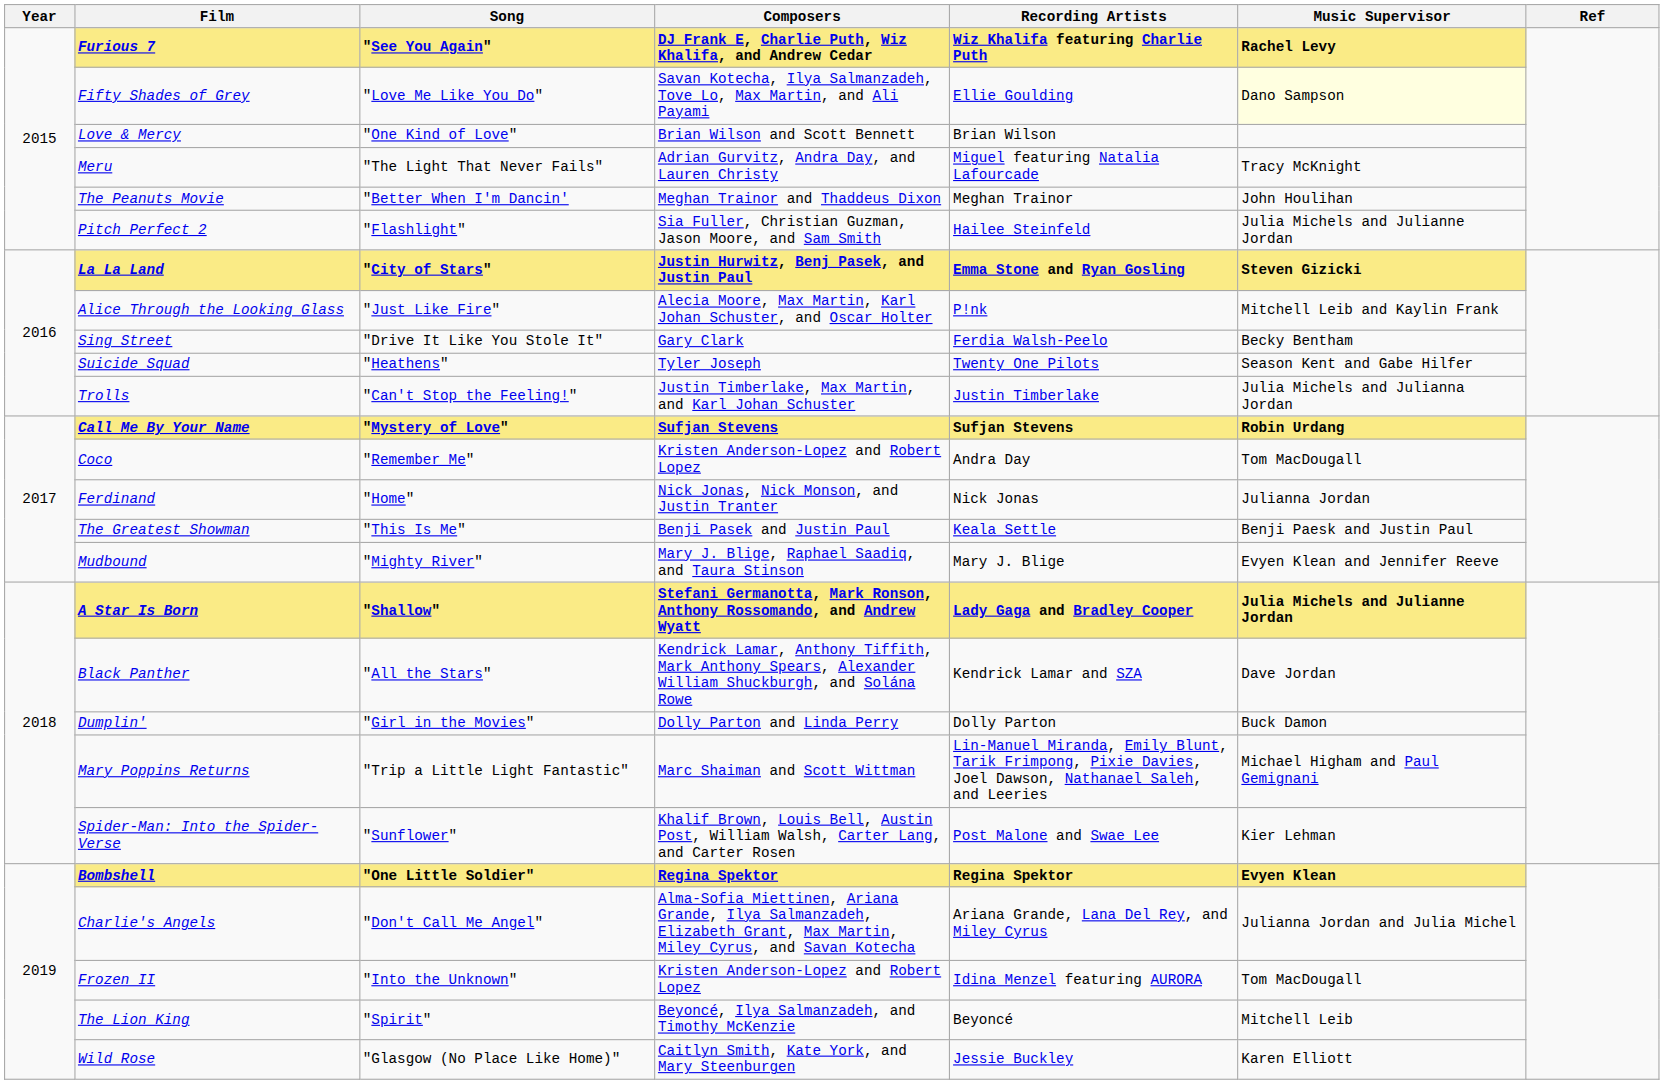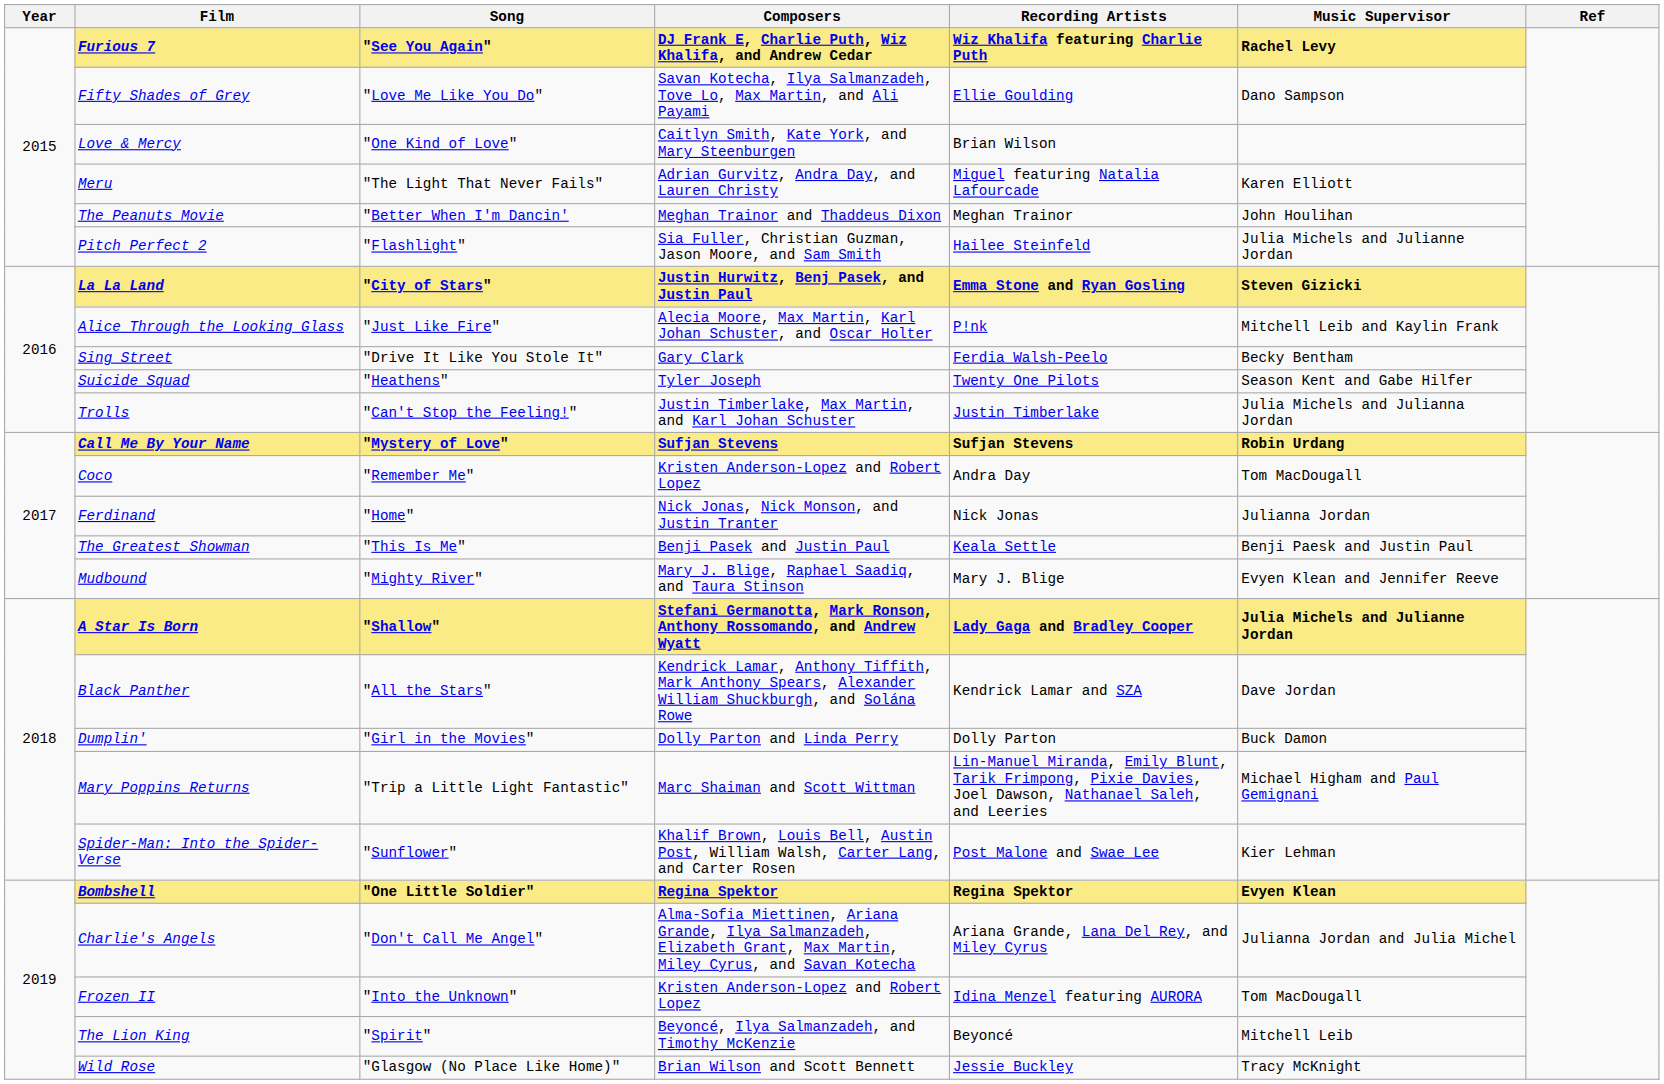 <table class="wikitable" width="95%" cellpadding="5">
 <tr>
 <th width="75">Year</th>
 <th width="375">Film</th>
 <th width="375">Song</th>
 <th width="375">Composers</th>
 <th width="375">Recording Artists</th>
 <th width="375">Music Supervisor</th>
 <th width="175">Ref</th>
 </tr>
 <tr>
 <td rowspan="6" style="text-align:center;">2015</td>
 <td style="background:#FAEB86;"><strong><em><a href='#'>Furious 7</a></em></strong></td>
 <td style="background:#FAEB86;"><strong>"<a href='#'>See You Again</a>"</strong></td>
 <td style="background:#FAEB86;"><strong><a href='#'>DJ Frank E</a>, <a href='#'>Charlie Puth</a>, <a href='#'>Wiz Khalifa</a>, and Andrew Cedar</strong></td>
 <td style="background:#FAEB86;"><strong><a href='#'>Wiz Khalifa</a> featuring <a href='#'>Charlie Puth</a></strong></td>
 <td style="background:#FAEB86;"><strong>Rachel Levy</strong></td>
 <td rowspan="6" style="text-align:center;"></td>
 </tr>
 <tr>
 <td><em><a href='#'>Fifty Shades of Grey</a></em></td>
 <td>"<a href='#'>Love Me Like You Do</a>"</td>
 <td><a href='#'>Savan Kotecha</a>, <a href='#'>Ilya Salmanzadeh</a>, <a href='#'>Tove Lo</a>, <a href='#'>Max Martin</a>, and <a href='#'>Ali Payami</a></td>
 <td><a href='#'>Ellie Goulding</a></td>
-<td style="background: lightyellow;">Dano Sampson</td>
+<td>Dano Sampson</td>
 </tr>
 <tr>
 <td><em><a href='#'>Love & Mercy</a></em></td>
 <td>"<a href='#'>One Kind of Love</a>"</td>
-<td><a href='#'>Brian Wilson</a> and Scott Bennett</td>
+<td><a href='#'>Caitlyn Smith</a>, <a href='#'>Kate York</a>, and <a href='#'>Mary Steenburgen</a></td>
 <td>Brian Wilson</td>
 <td></td>
 </tr>
 <tr>
 <td><em><a href='#'>Meru</a></em></td>
 <td>"The Light That Never Fails"</td>
 <td><a href='#'>Adrian Gurvitz</a>, <a href='#'>Andra Day</a>, and <a href='#'>Lauren Christy</a></td>
 <td><a href='#'>Miguel</a> featuring <a href='#'>Natalia Lafourcade</a></td>
-<td>Tracy McKnight</td>
+<td>Karen Elliott</td>
 </tr>
 <tr>
 <td><em><a href='#'>The Peanuts Movie</a></em></td>
 <td>"<a href='#'>Better When I'm Dancin'</a></td>
 <td><a href='#'>Meghan Trainor</a> and <a href='#'>Thaddeus Dixon</a></td>
 <td>Meghan Trainor</td>
 <td>John Houlihan</td>
 </tr>
 <tr>
 <td><em><a href='#'>Pitch Perfect 2</a></em></td>
 <td>"<a href='#'>Flashlight</a>"</td>
 <td><a href='#'>Sia Fuller</a>, Christian Guzman, Jason Moore, and <a href='#'>Sam Smith</a></td>
 <td><a href='#'>Hailee Steinfeld</a></td>
 <td>Julia Michels and Julianne Jordan</td>
 </tr>
 <tr>
 <td rowspan="5" style="text-align:center;">2016</td>
 <td style="background:#FAEB86;"><strong><em><a href='#'>La La Land</a></em></strong></td>
 <td style="background:#FAEB86;"><strong>"<a href='#'>City of Stars</a>"</strong></td>
 <td style="background:#FAEB86;"><strong><a href='#'>Justin Hurwitz</a>, <a href='#'>Benj Pasek</a>, and <a href='#'>Justin Paul</a></strong></td>
 <td style="background:#FAEB86;"><strong><a href='#'>Emma Stone</a> and <a href='#'>Ryan Gosling</a></strong></td>
 <td style="background:#FAEB86;"><strong>Steven Gizicki</strong></td>
 <td rowspan="5" style="text-align:center;"></td>
 </tr>
 <tr>
 <td><em><a href='#'>Alice Through the Looking Glass</a></em></td>
 <td>"<a href='#'>Just Like Fire</a>"</td>
 <td><a href='#'>Alecia Moore</a>, <a href='#'>Max Martin</a>, <a href='#'>Karl Johan Schuster</a>, and <a href='#'>Oscar Holter</a></td>
 <td><a href='#'>P!nk</a></td>
 <td>Mitchell Leib and Kaylin Frank</td>
 </tr>
 <tr>
 <td><em><a href='#'>Sing Street</a></em></td>
 <td>"Drive It Like You Stole It"</td>
 <td><a href='#'>Gary Clark</a></td>
 <td><a href='#'>Ferdia Walsh-Peelo</a></td>
 <td>Becky Bentham</td>
 </tr>
 <tr>
 <td><em><a href='#'>Suicide Squad</a></em></td>
 <td>"<a href='#'>Heathens</a>"</td>
 <td><a href='#'>Tyler Joseph</a></td>
 <td><a href='#'>Twenty One Pilots</a></td>
 <td>Season Kent and Gabe Hilfer</td>
 </tr>
 <tr>
 <td><em><a href='#'>Trolls</a></em></td>
 <td>"<a href='#'>Can't Stop the Feeling!</a>"</td>
 <td><a href='#'>Justin Timberlake</a>, <a href='#'>Max Martin</a>, and <a href='#'>Karl Johan Schuster</a></td>
 <td><a href='#'>Justin Timberlake</a></td>
 <td>Julia Michels and Julianna Jordan</td>
 </tr>
 <tr>
 <td rowspan="5" style="text-align:center;">2017</td>
 <td style="background:#FAEB86;"><strong><em><a href='#'>Call Me By Your Name</a></em></strong></td>
 <td style="background:#FAEB86;"><strong>"<a href='#'>Mystery of Love</a>"</strong></td>
 <td style="background:#FAEB86;"><strong><a href='#'>Sufjan Stevens</a></strong></td>
 <td style="background:#FAEB86;"><strong>Sufjan Stevens</strong></td>
 <td style="background:#FAEB86;"><strong>Robin Urdang</strong></td>
 <td rowspan="5" style="text-align:center;"></td>
 </tr>
 <tr>
 <td><em><a href='#'>Coco</a></em></td>
 <td>"<a href='#'>Remember Me</a>"</td>
 <td><a href='#'>Kristen Anderson-Lopez</a> and <a href='#'>Robert Lopez</a></td>
 <td>Andra Day</td>
 <td>Tom MacDougall</td>
 </tr>
 <tr>
 <td><em><a href='#'>Ferdinand</a></em></td>
 <td>"<a href='#'>Home</a>"</td>
 <td><a href='#'>Nick Jonas</a>, <a href='#'>Nick Monson</a>, and <a href='#'>Justin Tranter</a></td>
 <td>Nick Jonas</td>
 <td>Julianna Jordan</td>
 </tr>
 <tr>
 <td><em><a href='#'>The Greatest Showman</a></em></td>
 <td>"<a href='#'>This Is Me</a>"</td>
 <td><a href='#'>Benji Pasek</a> and <a href='#'>Justin Paul</a></td>
 <td><a href='#'>Keala Settle</a></td>
 <td>Benji Paesk and Justin Paul</td>
 </tr>
 <tr>
 <td><em><a href='#'>Mudbound</a></em></td>
 <td>"<a href='#'>Mighty River</a>"</td>
 <td><a href='#'>Mary J. Blige</a>, <a href='#'>Raphael Saadiq</a>, and <a href='#'>Taura Stinson</a></td>
 <td>Mary J. Blige</td>
 <td>Evyen Klean and Jennifer Reeve</td>
 </tr>
 <tr>
 <td rowspan="5" style="text-align:center;">2018</td>
 <td style="background:#FAEB86;"><strong><em><a href='#'>A Star Is Born</a></em></strong></td>
 <td style="background:#FAEB86;"><strong>"<a href='#'>Shallow</a>"</strong></td>
 <td style="background:#FAEB86;"><strong><a href='#'>Stefani Germanotta</a>, <a href='#'>Mark Ronson</a>, <a href='#'>Anthony Rossomando</a>, and <a href='#'>Andrew Wyatt</a></strong></td>
 <td style="background:#FAEB86;"><strong><a href='#'>Lady Gaga</a> and <a href='#'>Bradley Cooper</a></strong></td>
 <td style="background:#FAEB86;"><strong>Julia Michels and Julianne Jordan</strong></td>
 <td rowspan="5" style="text-align:center;"></td>
 </tr>
 <tr>
 <td><em><a href='#'>Black Panther</a></em></td>
 <td>"<a href='#'>All the Stars</a>"</td>
 <td><a href='#'>Kendrick Lamar</a>, <a href='#'>Anthony Tiffith</a>, <a href='#'>Mark Anthony Spears</a>, <a href='#'>Alexander William Shuckburgh</a>, and <a href='#'>Solána Rowe</a></td>
 <td>Kendrick Lamar and <a href='#'>SZA</a></td>
 <td>Dave Jordan</td>
 </tr>
 <tr>
 <td><em><a href='#'>Dumplin'</a></em></td>
 <td>"<a href='#'>Girl in the Movies</a>"</td>
 <td><a href='#'>Dolly Parton</a> and <a href='#'>Linda Perry</a></td>
 <td>Dolly Parton</td>
 <td>Buck Damon</td>
 </tr>
 <tr>
 <td><em><a href='#'>Mary Poppins Returns</a></em></td>
 <td>"Trip a Little Light Fantastic"</td>
 <td><a href='#'>Marc Shaiman</a> and <a href='#'>Scott Wittman</a></td>
 <td><a href='#'>Lin-Manuel Miranda</a>, <a href='#'>Emily Blunt</a>, <a href='#'>Tarik Frimpong</a>, <a href='#'>Pixie Davies</a>, Joel Dawson, <a href='#'>Nathanael Saleh</a>, and Leeries</td>
 <td>Michael Higham and <a href='#'>Paul Gemignani</a></td>
 </tr>
 <tr>
 <td><em><a href='#'>Spider-Man: Into the Spider-Verse</a></em></td>
 <td>"<a href='#'>Sunflower</a>"</td>
 <td><a href='#'>Khalif Brown</a>, <a href='#'>Louis Bell</a>, <a href='#'>Austin Post</a>, William Walsh, <a href='#'>Carter Lang</a>, and Carter Rosen</td>
 <td><a href='#'>Post Malone</a> and <a href='#'>Swae Lee</a></td>
 <td>Kier Lehman</td>
 </tr>
 <tr>
 <td rowspan="5" style="text-align:center;">2019</td>
 <td style="background:#FAEB86;"><strong><em><a href='#'>Bombshell</a></em></strong></td>
 <td style="background:#FAEB86;"><strong>"One Little Soldier"</strong></td>
 <td style="background:#FAEB86;"><strong><a href='#'>Regina Spektor</a></strong></td>
 <td style="background:#FAEB86;"><strong>Regina Spektor</strong></td>
 <td style="background:#FAEB86;"><strong>Evyen Klean</strong></td>
 <td rowspan="5" style="text-align:center;"></td>
 </tr>
 <tr>
 <td><em><a href='#'>Charlie's Angels</a></em></td>
 <td>"<a href='#'>Don't Call Me Angel</a>"</td>
 <td><a href='#'>Alma-Sofia Miettinen</a>, <a href='#'>Ariana Grande</a>, <a href='#'>Ilya Salmanzadeh</a>, <a href='#'>Elizabeth Grant</a>, <a href='#'>Max Martin</a>, <a href='#'>Miley Cyrus</a>, and <a href='#'>Savan Kotecha</a></td>
 <td>Ariana Grande, <a href='#'>Lana Del Rey</a>, and <a href='#'>Miley Cyrus</a></td>
 <td>Julianna Jordan and Julia Michel</td>
 </tr>
 <tr>
 <td><em><a href='#'>Frozen II</a></em></td>
 <td>"<a href='#'>Into the Unknown</a>"</td>
 <td><a href='#'>Kristen Anderson-Lopez</a> and <a href='#'>Robert Lopez</a></td>
 <td><a href='#'>Idina Menzel</a> featuring <a href='#'>AURORA</a></td>
 <td>Tom MacDougall</td>
 </tr>
 <tr>
 <td><em><a href='#'>The Lion King</a></em></td>
 <td>"<a href='#'>Spirit</a>"</td>
 <td><a href='#'>Beyoncé</a>, <a href='#'>Ilya Salmanzadeh</a>, and <a href='#'>Timothy McKenzie</a></td>
 <td>Beyoncé</td>
 <td>Mitchell Leib</td>
 </tr>
 <tr>
 <td><em><a href='#'>Wild Rose</a></em></td>
 <td>"Glasgow (No Place Like Home)"</td>
-<td><a href='#'>Caitlyn Smith</a>, <a href='#'>Kate York</a>, and <a href='#'>Mary Steenburgen</a></td>
+<td><a href='#'>Brian Wilson</a> and Scott Bennett</td>
 <td><a href='#'>Jessie Buckley</a></td>
-<td>Karen Elliott</td>
+<td>Tracy McKnight</td>
 </tr>
 </table>
